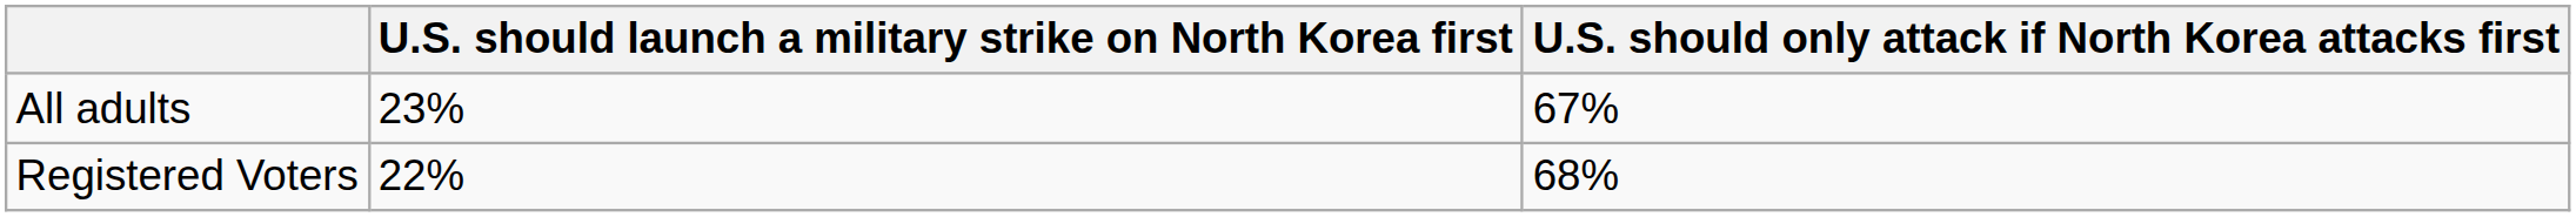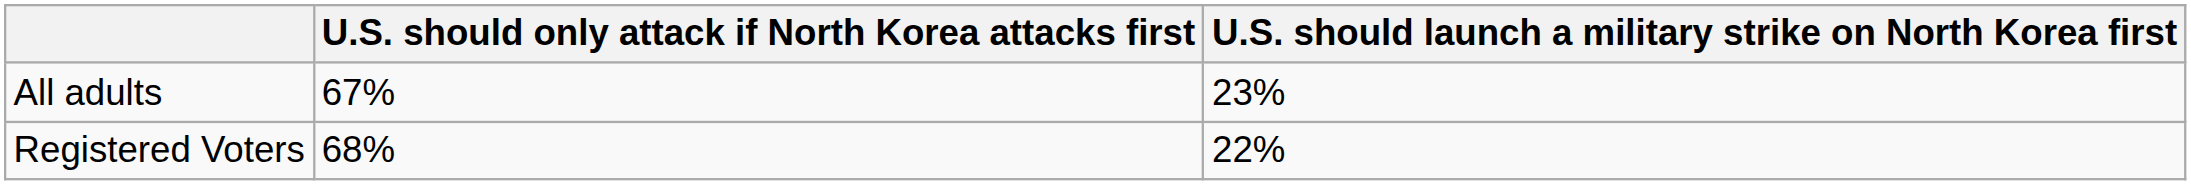 <table class="wikitable">
 <tr>
 <th></th>
+<th>U.S. should only attack if North Korea attacks first</th>
 <th>U.S. should launch a military strike on North Korea first</th>
-<th>U.S. should only attack if North Korea attacks first</th>
 </tr>
 <tr>
 <td>All adults</td>
+<td>67%</td>
 <td>23%</td>
-<td>67%</td>
 </tr>
 <tr>
 <td>Registered Voters</td>
+<td>68%</td>
 <td>22%</td>
-<td>68%</td>
 </tr>
 </table>
